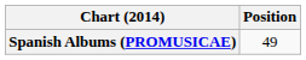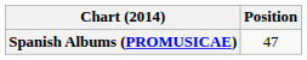 <table class="wikitable sortable plainrowheaders" style="text-align:center">
 <tr>
 <th scope="col">Chart (2014)</th>
 <th scope="col">Position</th>
 </tr>
 <tr>
 <th scope="row">Spanish Albums (<a href='#'>PROMUSICAE</a>)</th>
-<td>49</td>
+<td>47</td>
 </tr>
 </table>
